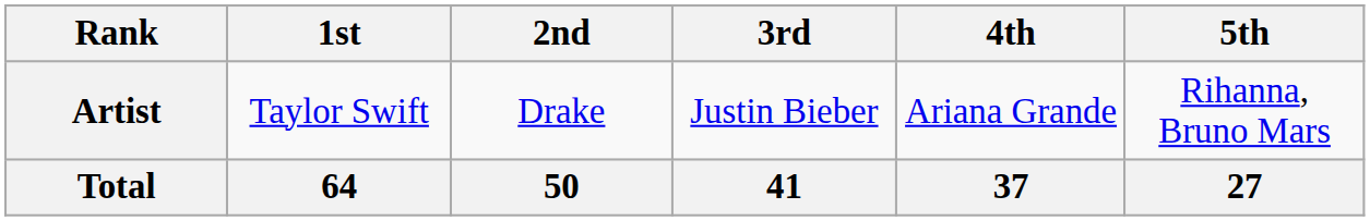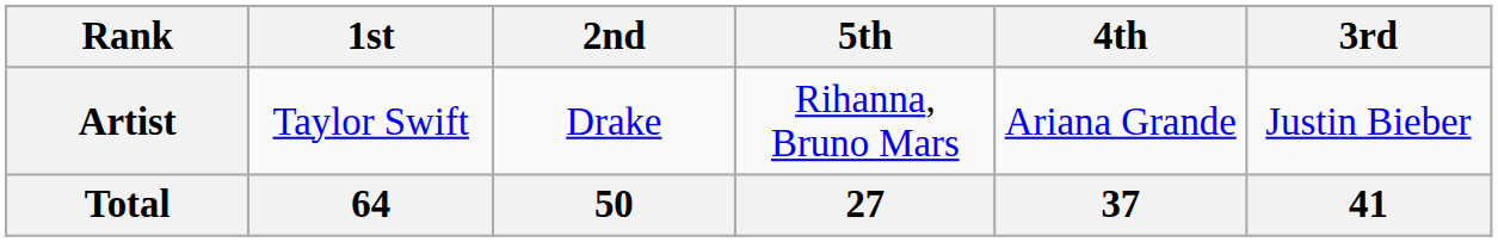 <table class="wikitable">
 <tr>
 <th style="width:130px;">Rank</th>
 <th style="width:130px;">1st</th>
 <th style="width:130px;">2nd</th>
+<th style="width:130px;">5th</th>
+<th style="width:130px;">4th</th>
 <th style="width:130px;">3rd</th>
-<th style="width:130px;">4th</th>
-<th style="width:130px;">5th</th>
 </tr>
 <tr align=center>
 <th>Artist</th>
 <td><a href='#'>Taylor Swift</a></td>
 <td><a href='#'>Drake</a></td>
+<td><a href='#'>Rihanna</a>, <br> <a href='#'>Bruno Mars</a></td>
+<td><a href='#'>Ariana Grande</a></td>
 <td><a href='#'>Justin Bieber</a></td>
-<td><a href='#'>Ariana Grande</a></td>
-<td><a href='#'>Rihanna</a>, <br> <a href='#'>Bruno Mars</a></td>
 </tr>
 <tr align=center>
 <th>Total</th>
 <th>64</th>
 <th>50</th>
+<th>27</th>
+<th>37</th>
 <th>41</th>
-<th>37</th>
-<th>27</th>
 </tr>
 </table>
